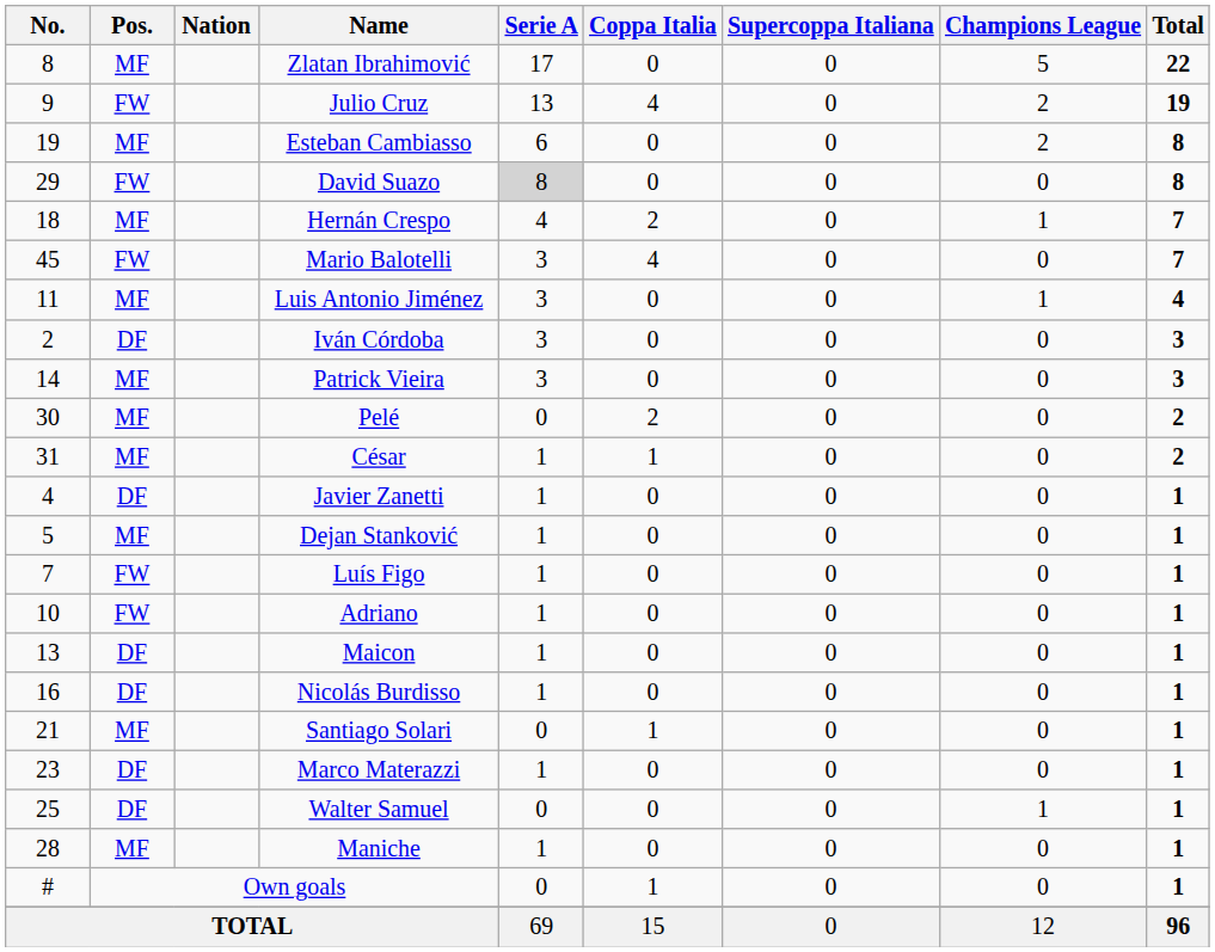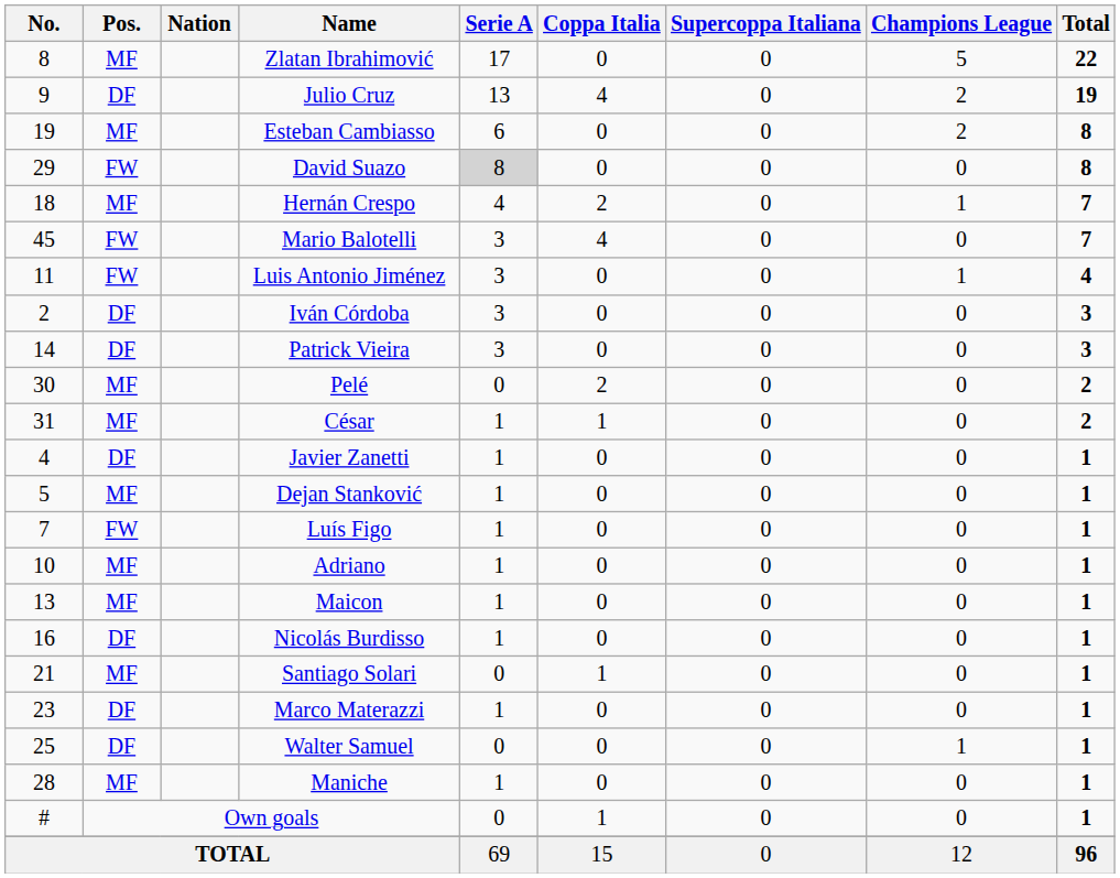 <table class="wikitable sortable" style="font-size: 95%; text-align: center;">
 <tr>
 <th width="7%"><strong>No.</strong></th>
 <th width="7%"><strong>Pos.</strong></th>
 <th width="7%"><strong>Nation</strong></th>
 <th width="20%"><strong>Name</strong></th>
 <th><a href='#'>Serie A</a></th>
 <th><a href='#'>Coppa Italia</a></th>
 <th><a href='#'>Supercoppa Italiana</a></th>
 <th><a href='#'>Champions League</a></th>
 <th>Total</th>
 </tr>
 <tr>
 <td>8</td>
 <td><a href='#'>MF</a></td>
 <td></td>
 <td><a href='#'>Zlatan Ibrahimović</a></td>
 <td>17 </td>
 <td>0 </td>
 <td>0 </td>
 <td>5 </td>
 <td><strong>22</strong> </td>
 </tr>
 <tr>
 <td>9</td>
-<td><a href='#'>FW</a></td>
+<td><a href='#'>DF</a></td>
 <td></td>
 <td><a href='#'>Julio Cruz</a></td>
 <td>13 </td>
 <td>4 </td>
 <td>0 </td>
 <td>2 </td>
 <td><strong>19</strong> </td>
 </tr>
 <tr>
 <td>19</td>
 <td><a href='#'>MF</a></td>
 <td></td>
 <td><a href='#'>Esteban Cambiasso</a></td>
 <td>6 </td>
 <td>0 </td>
 <td>0 </td>
 <td>2 </td>
 <td><strong>8</strong> </td>
 </tr>
 <tr>
 <td>29</td>
 <td><a href='#'>FW</a></td>
 <td></td>
 <td><a href='#'>David Suazo</a></td>
 <td style="background: lightgrey;">8 </td>
 <td>0 </td>
 <td>0 </td>
 <td>0 </td>
 <td><strong>8</strong> </td>
 </tr>
 <tr>
 <td>18</td>
 <td><a href='#'>MF</a></td>
 <td></td>
 <td><a href='#'>Hernán Crespo</a></td>
 <td>4 </td>
 <td>2 </td>
 <td>0 </td>
 <td>1 </td>
 <td><strong>7</strong> </td>
 </tr>
 <tr>
 <td>45</td>
 <td><a href='#'>FW</a></td>
 <td></td>
 <td><a href='#'>Mario Balotelli</a></td>
 <td>3 </td>
 <td>4 </td>
 <td>0 </td>
 <td>0 </td>
 <td><strong>7</strong> </td>
 </tr>
 <tr>
 <td>11</td>
-<td><a href='#'>MF</a></td>
+<td><a href='#'>FW</a></td>
 <td></td>
 <td><a href='#'>Luis Antonio Jiménez</a></td>
 <td>3 </td>
 <td>0 </td>
 <td>0 </td>
 <td>1 </td>
 <td><strong>4</strong> </td>
 </tr>
 <tr>
 <td>2</td>
 <td><a href='#'>DF</a></td>
 <td></td>
 <td><a href='#'>Iván Córdoba</a></td>
 <td>3 </td>
 <td>0 </td>
 <td>0 </td>
 <td>0 </td>
 <td><strong>3</strong> </td>
 </tr>
 <tr>
 <td>14</td>
-<td><a href='#'>MF</a></td>
+<td><a href='#'>DF</a></td>
 <td></td>
 <td><a href='#'>Patrick Vieira</a></td>
 <td>3 </td>
 <td>0 </td>
 <td>0 </td>
 <td>0 </td>
 <td><strong>3</strong> </td>
 </tr>
 <tr>
 <td>30</td>
 <td><a href='#'>MF</a></td>
 <td></td>
 <td><a href='#'>Pelé</a></td>
 <td>0 </td>
 <td>2 </td>
 <td>0 </td>
 <td>0 </td>
 <td><strong>2</strong> </td>
 </tr>
 <tr>
 <td>31</td>
 <td><a href='#'>MF</a></td>
 <td></td>
 <td><a href='#'>César</a></td>
 <td>1 </td>
 <td>1 </td>
 <td>0 </td>
 <td>0 </td>
 <td><strong>2</strong> </td>
 </tr>
 <tr>
 <td>4</td>
 <td><a href='#'>DF</a></td>
 <td></td>
 <td><a href='#'>Javier Zanetti</a></td>
 <td>1 </td>
 <td>0 </td>
 <td>0 </td>
 <td>0 </td>
 <td><strong>1</strong> </td>
 </tr>
 <tr>
 <td>5</td>
 <td><a href='#'>MF</a></td>
 <td></td>
 <td><a href='#'>Dejan Stanković</a></td>
 <td>1 </td>
 <td>0 </td>
 <td>0 </td>
 <td>0 </td>
 <td><strong>1</strong> </td>
 </tr>
 <tr>
 <td>7</td>
 <td><a href='#'>FW</a></td>
 <td></td>
 <td><a href='#'>Luís Figo</a></td>
 <td>1 </td>
 <td>0 </td>
 <td>0 </td>
 <td>0 </td>
 <td><strong>1</strong> </td>
 </tr>
 <tr>
 <td>10</td>
-<td><a href='#'>FW</a></td>
+<td><a href='#'>MF</a></td>
 <td></td>
 <td><a href='#'>Adriano</a></td>
 <td>1 </td>
 <td>0 </td>
 <td>0 </td>
 <td>0 </td>
 <td><strong>1</strong> </td>
 </tr>
 <tr>
 <td>13</td>
-<td><a href='#'>DF</a></td>
+<td><a href='#'>MF</a></td>
 <td></td>
 <td><a href='#'>Maicon</a></td>
 <td>1 </td>
 <td>0 </td>
 <td>0 </td>
 <td>0 </td>
 <td><strong>1</strong> </td>
 </tr>
 <tr>
 <td>16</td>
 <td><a href='#'>DF</a></td>
 <td></td>
 <td><a href='#'>Nicolás Burdisso</a></td>
 <td>1 </td>
 <td>0 </td>
 <td>0 </td>
 <td>0 </td>
 <td><strong>1</strong> </td>
 </tr>
 <tr>
 <td>21</td>
 <td><a href='#'>MF</a></td>
 <td></td>
 <td><a href='#'>Santiago Solari</a></td>
 <td>0 </td>
 <td>1 </td>
 <td>0 </td>
 <td>0 </td>
 <td><strong>1</strong> </td>
 </tr>
 <tr>
 <td>23</td>
 <td><a href='#'>DF</a></td>
 <td></td>
 <td><a href='#'>Marco Materazzi</a></td>
 <td>1 </td>
 <td>0 </td>
 <td>0 </td>
 <td>0 </td>
 <td><strong>1</strong> </td>
 </tr>
 <tr>
 <td>25</td>
 <td><a href='#'>DF</a></td>
 <td></td>
 <td><a href='#'>Walter Samuel</a></td>
 <td>0 </td>
 <td>0 </td>
 <td>0 </td>
 <td>1 </td>
 <td><strong>1</strong> </td>
 </tr>
 <tr>
 <td>28</td>
 <td><a href='#'>MF</a></td>
 <td></td>
 <td><a href='#'>Maniche</a></td>
 <td>1 </td>
 <td>0 </td>
 <td>0 </td>
 <td>0 </td>
 <td><strong>1</strong> </td>
 </tr>
 <tr>
 <td>#</td>
 <td colspan=3><a href='#'>Own goals</a></td>
 <td>0 </td>
 <td>1 </td>
 <td>0 </td>
 <td>0 </td>
 <td><strong>1</strong> </td>
 </tr>
 <tr>
 </tr>
 <tr bgcolor="F1F1F1" >
 <td colspan=4><strong>TOTAL</strong></td>
 <td>69 </td>
 <td>15 </td>
 <td>0 </td>
 <td>12 </td>
 <td><strong>96</strong> </td>
 </tr>
 </table>
